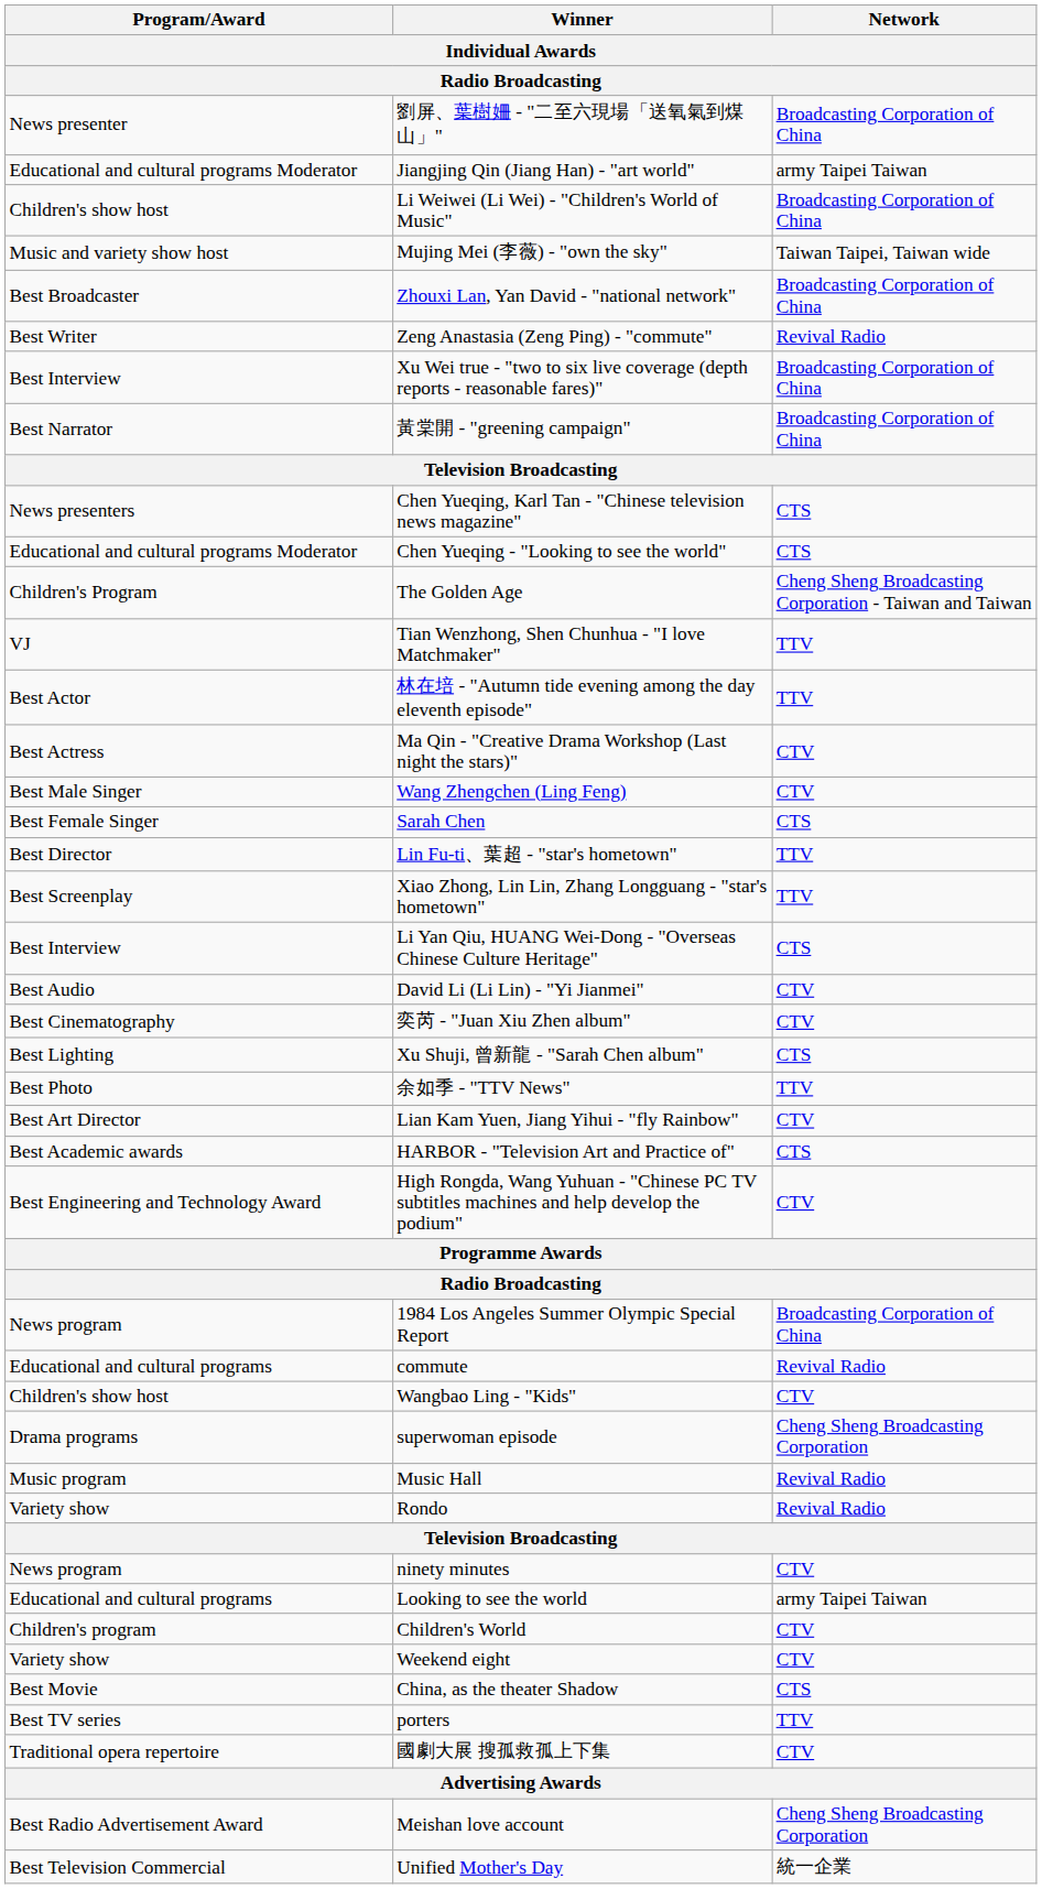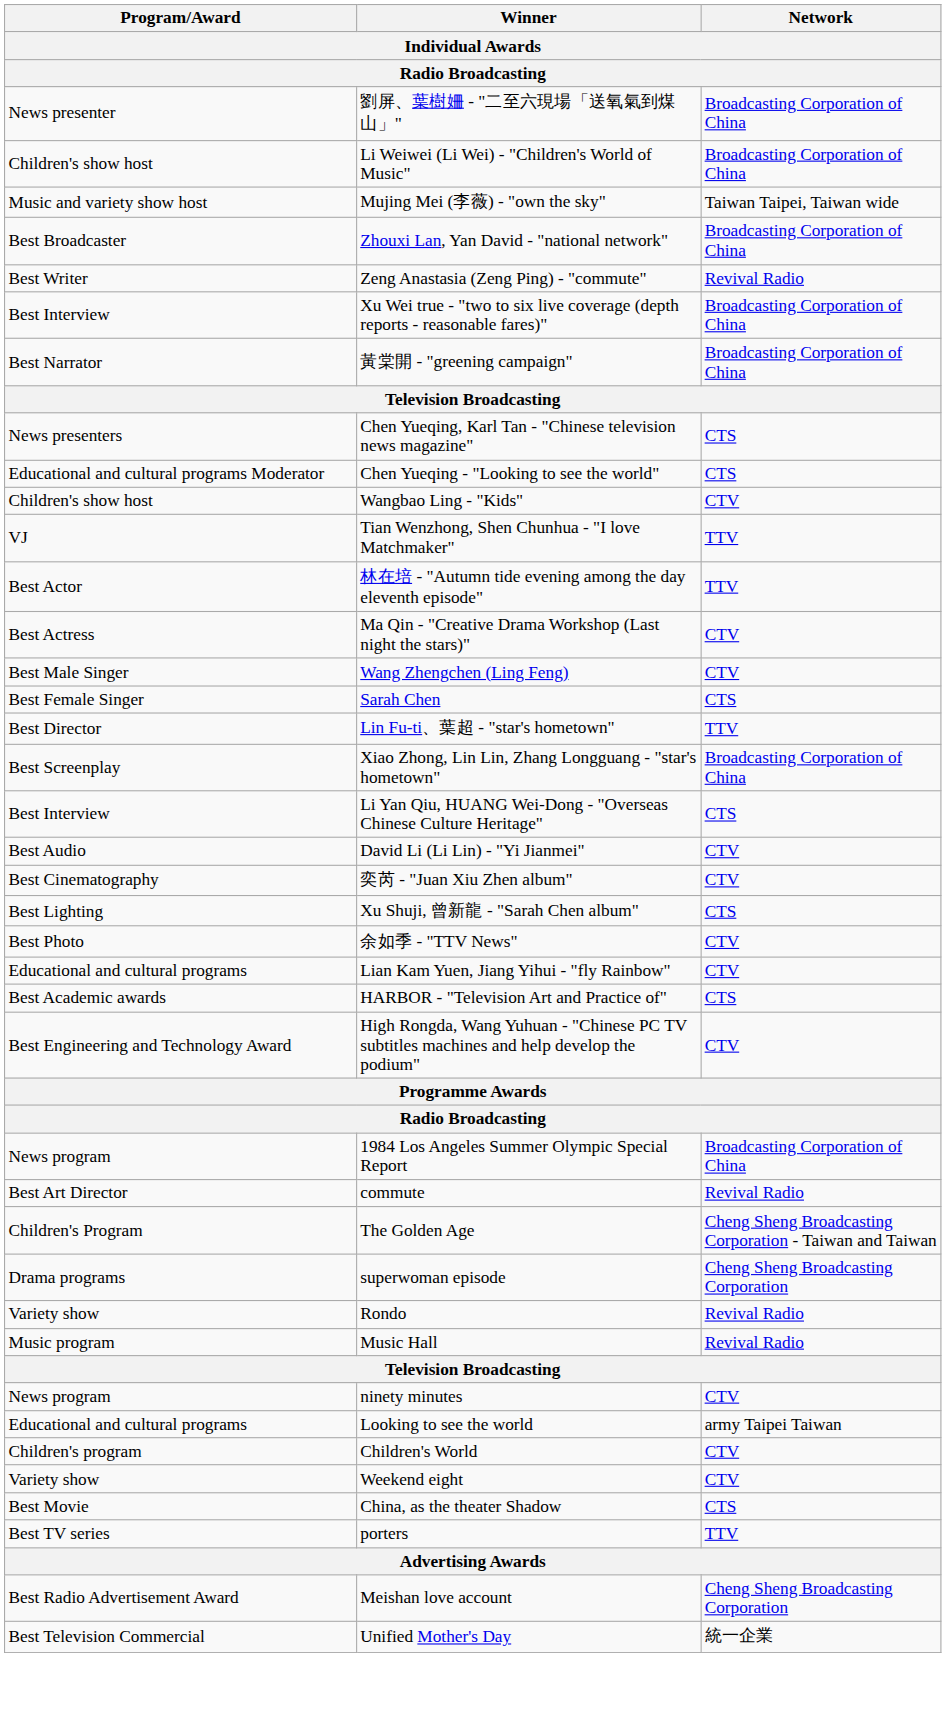 <table class="wikitable">
 <tr>
 <th style="width:300pt;">Program/Award</th>
 <th style="width:300pt;">Winner</th>
 <th style="width:200pt;">Network</th>
 </tr>
 <tr>
 <th colspan=3 style="text-align:center" style="background:#99CCFF;">Individual Awards</th>
 </tr>
 <tr>
 <th colspan=3 style="text-align:center" style="background:LightSteelBlue;">Radio Broadcasting</th>
 </tr>
 <tr>
 <td>News presenter</td>
 <td>劉屏、<a href='#'>葉樹姍</a> - "二至六現場「送氧氣到煤山」"</td>
 <td><a href='#'>Broadcasting Corporation of China</a></td>
-</tr>
-<tr>
-<td>Educational and cultural programs Moderator</td>
-<td>Jiangjing Qin (Jiang Han) - "art world"</td>
-<td>army Taipei Taiwan</td>
 </tr>
 <tr>
 <td>Children's show host</td>
 <td>Li Weiwei (Li Wei) - "Children's World of Music"</td>
 <td><a href='#'>Broadcasting Corporation of China</a></td>
 </tr>
 <tr>
 <td>Music and variety show host</td>
 <td>Mujing Mei (李薇) - "own the sky"</td>
 <td>Taiwan Taipei, Taiwan wide</td>
 </tr>
 <tr>
 <td>Best Broadcaster</td>
 <td><a href='#'>Zhouxi Lan</a>, Yan David - "national network"</td>
 <td><a href='#'>Broadcasting Corporation of China</a></td>
 </tr>
 <tr>
 <td>Best Writer</td>
 <td>Zeng Anastasia (Zeng Ping) - "commute"</td>
 <td><a href='#'>Revival Radio</a></td>
 </tr>
 <tr>
 <td>Best Interview</td>
 <td>Xu Wei true - "two to six live coverage (depth reports - reasonable fares)"</td>
 <td><a href='#'>Broadcasting Corporation of China</a></td>
 </tr>
 <tr>
 <td>Best Narrator</td>
 <td>黃棠開 - "greening campaign"</td>
 <td><a href='#'>Broadcasting Corporation of China</a></td>
 </tr>
 <tr>
 <th colspan=3 style="text-align:center" style="background:LightSteelBlue;">Television Broadcasting</th>
 </tr>
 <tr>
 <td>News presenters</td>
 <td>Chen Yueqing, Karl Tan - "Chinese television news magazine"</td>
 <td><a href='#'>CTS</a></td>
 </tr>
 <tr>
 <td>Educational and cultural programs Moderator</td>
 <td>Chen Yueqing - "Looking to see the world"</td>
 <td><a href='#'>CTS</a></td>
 </tr>
 <tr>
-<td>Children's Program</td>
-<td>The Golden Age</td>
-<td><a href='#'>Cheng Sheng Broadcasting Corporation</a> - Taiwan and Taiwan</td>
+<td>Children's show host</td>
+<td>Wangbao Ling - "Kids"</td>
+<td><a href='#'>CTV</a></td>
 </tr>
 <tr>
 <td>VJ</td>
 <td>Tian Wenzhong, Shen Chunhua - "I love Matchmaker"</td>
 <td><a href='#'>TTV</a></td>
 </tr>
 <tr>
 <td>Best Actor</td>
 <td><a href='#'>林在培</a> - "Autumn tide evening among the day eleventh episode"</td>
 <td><a href='#'>TTV</a></td>
 </tr>
 <tr>
 <td>Best Actress</td>
 <td>Ma Qin - "Creative Drama Workshop (Last night the stars)"</td>
 <td><a href='#'>CTV</a></td>
 </tr>
 <tr>
 <td>Best Male Singer</td>
 <td><a href='#'>Wang Zhengchen (Ling Feng)</a></td>
 <td><a href='#'>CTV</a></td>
 </tr>
 <tr>
 <td>Best Female Singer</td>
 <td><a href='#'>Sarah Chen</a></td>
 <td><a href='#'>CTS</a></td>
 </tr>
 <tr>
 <td>Best Director</td>
 <td><a href='#'>Lin Fu-ti</a>、葉超 - "star's hometown"</td>
 <td><a href='#'>TTV</a></td>
 </tr>
 <tr>
 <td>Best Screenplay</td>
 <td>Xiao Zhong, Lin Lin, Zhang Longguang - "star's hometown"</td>
-<td><a href='#'>TTV</a></td>
+<td><a href='#'>Broadcasting Corporation of China</a></td>
 </tr>
 <tr>
 <td>Best Interview</td>
 <td>Li Yan Qiu, HUANG Wei-Dong - "Overseas Chinese Culture Heritage"</td>
 <td><a href='#'>CTS</a></td>
 </tr>
 <tr>
 <td>Best Audio</td>
 <td>David Li (Li Lin) - "Yi Jianmei"</td>
 <td><a href='#'>CTV</a></td>
 </tr>
 <tr>
 <td>Best Cinematography</td>
 <td>奕芮 - "Juan Xiu Zhen album"</td>
 <td><a href='#'>CTV</a></td>
 </tr>
 <tr>
 <td>Best Lighting</td>
 <td>Xu Shuji, 曾新龍  - "Sarah Chen album"</td>
 <td><a href='#'>CTS</a></td>
 </tr>
 <tr>
 <td>Best Photo</td>
 <td>余如季 - "TTV News"</td>
-<td><a href='#'>TTV</a></td>
+<td><a href='#'>CTV</a></td>
 </tr>
 <tr>
-<td>Best Art Director</td>
+<td>Educational and cultural programs</td>
 <td>Lian Kam Yuen, Jiang Yihui - "fly Rainbow"</td>
 <td><a href='#'>CTV</a></td>
 </tr>
 <tr>
 <td>Best Academic awards</td>
 <td>HARBOR - "Television Art and Practice of"</td>
 <td><a href='#'>CTS</a></td>
 </tr>
 <tr>
 <td>Best Engineering and Technology Award</td>
 <td>High Rongda, Wang Yuhuan - "Chinese PC TV subtitles machines and help develop the podium"</td>
 <td><a href='#'>CTV</a></td>
 </tr>
 <tr>
 <th colspan=3 style="text-align:center" style="background:#99CCFF;">Programme Awards</th>
 </tr>
 <tr>
 <th colspan=3 style="text-align:center" style="background:LightSteelBlue;">Radio Broadcasting</th>
 </tr>
 <tr>
 <td>News program</td>
 <td>1984 Los Angeles Summer Olympic Special Report</td>
 <td><a href='#'>Broadcasting Corporation of China</a></td>
 </tr>
 <tr>
-<td>Educational and cultural programs</td>
+<td>Best Art Director</td>
 <td>commute</td>
 <td><a href='#'>Revival Radio</a></td>
 </tr>
 <tr>
-<td>Children's show host</td>
-<td>Wangbao Ling - "Kids"</td>
-<td><a href='#'>CTV</a></td>
+<td>Children's Program</td>
+<td>The Golden Age</td>
+<td><a href='#'>Cheng Sheng Broadcasting Corporation</a> - Taiwan and Taiwan</td>
 </tr>
 <tr>
 <td>Drama programs</td>
 <td>superwoman episode</td>
 <td><a href='#'>Cheng Sheng Broadcasting Corporation</a></td>
 </tr>
 <tr>
-<td>Music program</td>
-<td>Music Hall</td>
+<td>Variety show</td>
+<td>Rondo</td>
 <td><a href='#'>Revival Radio</a></td>
 </tr>
 <tr>
-<td>Variety show</td>
-<td>Rondo</td>
+<td>Music program</td>
+<td>Music Hall</td>
 <td><a href='#'>Revival Radio</a></td>
 </tr>
 <tr>
 <th colspan=3 style="text-align:center" style="background:LightSteelBlue;">Television Broadcasting</th>
 </tr>
 <tr>
 <td>News program</td>
 <td>ninety minutes</td>
 <td><a href='#'>CTV</a></td>
 </tr>
 <tr>
 <td>Educational and cultural programs</td>
 <td>Looking to see the world</td>
 <td>army Taipei Taiwan</td>
 </tr>
 <tr>
 <td>Children's program</td>
 <td>Children's World</td>
 <td><a href='#'>CTV</a></td>
 </tr>
 <tr>
 <td>Variety show</td>
 <td>Weekend eight</td>
 <td><a href='#'>CTV</a></td>
 </tr>
 <tr>
 <td>Best Movie</td>
 <td>China, as the theater Shadow</td>
 <td><a href='#'>CTS</a></td>
 </tr>
 <tr>
 <td>Best TV series</td>
 <td>porters</td>
 <td><a href='#'>TTV</a></td>
 </tr>
 <tr>
-<td>Traditional opera repertoire</td>
-<td>國劇大展 搜孤救孤上下集</td>
-<td><a href='#'>CTV</a></td>
-</tr>
-<tr>
 <th colspan=3 style="text-align:center" style="background:#99CCFF;">Advertising Awards</th>
 </tr>
 <tr>
 <td>Best Radio Advertisement Award</td>
 <td>Meishan love account</td>
 <td><a href='#'>Cheng Sheng Broadcasting Corporation</a></td>
 </tr>
 <tr>
 <td>Best Television Commercial</td>
 <td>Unified <a href='#'>Mother's Day</a></td>
 <td>統一企業</td>
 </tr>
 </table>
